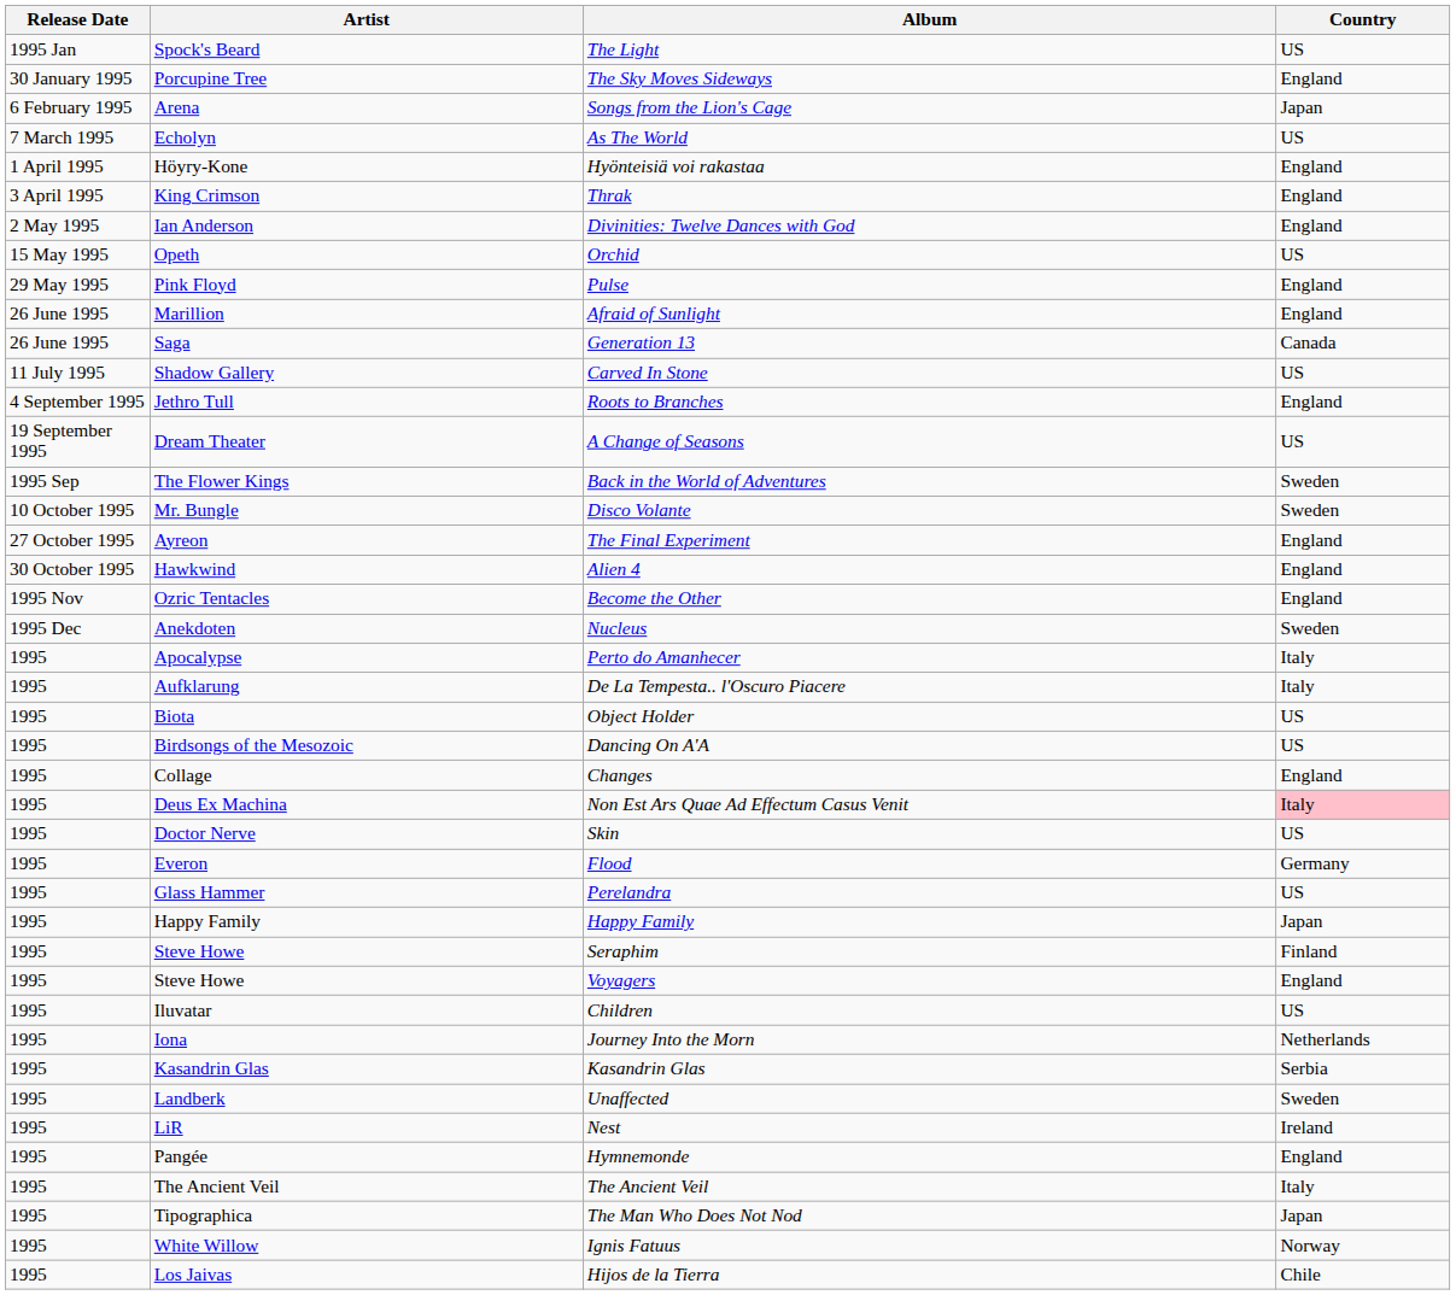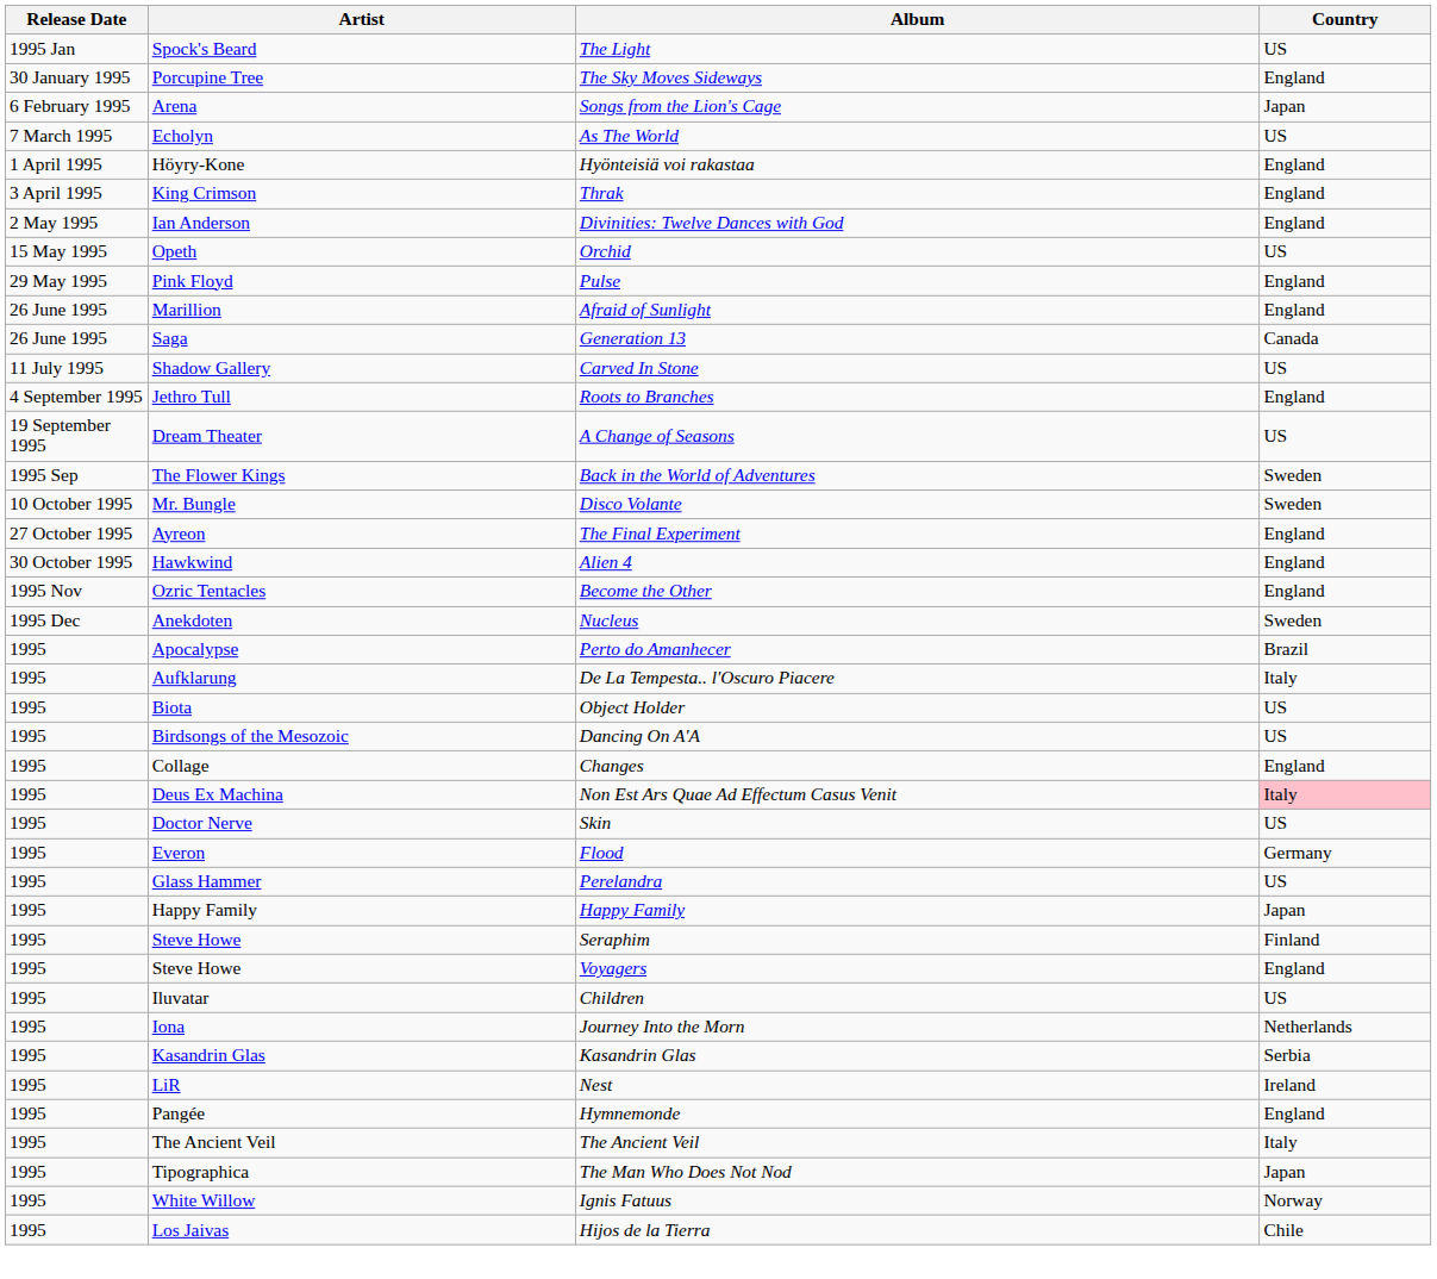 <table class="wikitable">
 <tr>
 <th align=center width="10%">Release Date</th>
 <th align=center width="30%">Artist</th>
 <th align=center width="48%">Album</th>
 <th align=center width="12%">Country</th>
 </tr>
 <tr>
 <td>1995 Jan</td>
 <td><a href='#'>Spock's Beard</a></td>
 <td><em><a href='#'>The Light</a></em></td>
 <td>US</td>
 </tr>
 <tr>
 <td>30 January 1995</td>
 <td><a href='#'>Porcupine Tree</a></td>
 <td><em><a href='#'>The Sky Moves Sideways</a></em></td>
 <td>England</td>
 </tr>
 <tr>
 <td>6 February 1995</td>
 <td><a href='#'>Arena</a></td>
 <td><em><a href='#'>Songs from the Lion's Cage</a></em></td>
 <td>Japan</td>
 </tr>
 <tr>
 <td>7 March 1995</td>
 <td><a href='#'>Echolyn</a></td>
 <td><em><a href='#'>As The World</a></em></td>
 <td>US</td>
 </tr>
 <tr>
 <td>1 April 1995</td>
 <td>Höyry-Kone</td>
 <td><em>Hyönteisiä voi rakastaa</em></td>
 <td>England</td>
 </tr>
 <tr>
 <td>3 April 1995</td>
 <td><a href='#'>King Crimson</a></td>
 <td><em><a href='#'>Thrak</a></em></td>
 <td>England</td>
 </tr>
 <tr>
 <td>2 May 1995</td>
 <td><a href='#'>Ian Anderson</a></td>
 <td><em><a href='#'>Divinities: Twelve Dances with God</a></em></td>
 <td>England</td>
 </tr>
 <tr>
 <td>15 May 1995</td>
 <td><a href='#'>Opeth</a></td>
 <td><em><a href='#'>Orchid</a></em></td>
 <td>US</td>
 </tr>
 <tr>
 <td>29 May 1995</td>
 <td><a href='#'>Pink Floyd</a></td>
 <td><em><a href='#'>Pulse</a></em></td>
 <td>England</td>
 </tr>
 <tr>
 <td>26 June 1995</td>
 <td><a href='#'>Marillion</a></td>
 <td><em><a href='#'>Afraid of Sunlight</a></em></td>
 <td>England</td>
 </tr>
 <tr>
 <td>26 June 1995</td>
 <td><a href='#'>Saga</a></td>
 <td><em><a href='#'>Generation 13</a></em></td>
 <td>Canada</td>
 </tr>
 <tr>
 <td>11 July 1995</td>
 <td><a href='#'>Shadow Gallery</a></td>
 <td><em><a href='#'>Carved In Stone</a></em></td>
 <td>US</td>
 </tr>
 <tr>
 <td>4 September 1995</td>
 <td><a href='#'>Jethro Tull</a></td>
 <td><em><a href='#'>Roots to Branches</a></em></td>
 <td>England</td>
 </tr>
 <tr>
 <td>19 September 1995</td>
 <td><a href='#'>Dream Theater</a></td>
 <td><em><a href='#'>A Change of Seasons</a></em></td>
 <td>US</td>
 </tr>
 <tr>
 <td>1995 Sep</td>
 <td><a href='#'>The Flower Kings</a></td>
 <td><em><a href='#'>Back in the World of Adventures</a></em></td>
 <td>Sweden</td>
 </tr>
 <tr>
 <td>10 October 1995</td>
 <td><a href='#'>Mr. Bungle</a></td>
 <td><em><a href='#'>Disco Volante</a></em></td>
 <td>Sweden</td>
 </tr>
 <tr>
 <td>27 October 1995</td>
 <td><a href='#'>Ayreon</a></td>
 <td><em><a href='#'>The Final Experiment</a></em></td>
 <td>England</td>
 </tr>
 <tr>
 <td>30 October 1995</td>
 <td><a href='#'>Hawkwind</a></td>
 <td><em><a href='#'>Alien 4</a></em></td>
 <td>England</td>
 </tr>
 <tr>
 <td>1995 Nov</td>
 <td><a href='#'>Ozric Tentacles</a></td>
 <td><em><a href='#'>Become the Other</a></em></td>
 <td>England</td>
 </tr>
 <tr>
 <td>1995 Dec</td>
 <td><a href='#'>Anekdoten</a></td>
 <td><em><a href='#'>Nucleus</a></em></td>
 <td>Sweden</td>
 </tr>
 <tr>
 <td>1995</td>
 <td><a href='#'>Apocalypse</a></td>
 <td><em><a href='#'>Perto do Amanhecer</a></em></td>
-<td>Italy</td>
+<td>Brazil</td>
 </tr>
 <tr>
 <td>1995</td>
 <td><a href='#'>Aufklarung</a></td>
 <td><em>De La Tempesta.. l'Oscuro Piacere</em></td>
 <td>Italy</td>
 </tr>
 <tr>
 <td>1995</td>
 <td><a href='#'>Biota</a></td>
 <td><em>Object Holder</em></td>
 <td>US</td>
 </tr>
 <tr>
 <td>1995</td>
 <td><a href='#'>Birdsongs of the Mesozoic</a></td>
 <td><em>Dancing On A'A</em></td>
 <td>US</td>
 </tr>
 <tr>
 <td>1995</td>
 <td>Collage</td>
 <td><em>Changes</em></td>
 <td>England</td>
 </tr>
 <tr>
 <td>1995</td>
 <td><a href='#'>Deus Ex Machina</a></td>
 <td><em>Non Est Ars Quae Ad Effectum Casus Venit</em></td>
 <td style="background: pink;">Italy</td>
 </tr>
 <tr>
 <td>1995</td>
 <td><a href='#'>Doctor Nerve</a></td>
 <td><em>Skin</em></td>
 <td>US</td>
 </tr>
 <tr>
 <td>1995</td>
 <td><a href='#'>Everon</a></td>
 <td><em><a href='#'>Flood</a></em></td>
 <td>Germany</td>
 </tr>
 <tr>
 <td>1995</td>
 <td><a href='#'>Glass Hammer</a></td>
 <td><em><a href='#'>Perelandra</a></em></td>
 <td>US</td>
 </tr>
 <tr>
 <td>1995</td>
 <td>Happy Family</td>
 <td><em><a href='#'>Happy Family</a></em></td>
 <td>Japan</td>
 </tr>
 <tr>
 <td>1995</td>
 <td><a href='#'>Steve Howe</a></td>
 <td><em>Seraphim</em></td>
 <td>Finland</td>
 </tr>
 <tr>
 <td>1995</td>
 <td>Steve Howe</td>
 <td><em><a href='#'>Voyagers</a></em></td>
 <td>England</td>
 </tr>
 <tr>
 <td>1995</td>
 <td>Iluvatar</td>
 <td><em>Children</em></td>
 <td>US</td>
 </tr>
 <tr>
 <td>1995</td>
 <td><a href='#'>Iona</a></td>
 <td><em>Journey Into the Morn</em></td>
 <td>Netherlands</td>
 </tr>
 <tr>
 <td>1995</td>
 <td><a href='#'>Kasandrin Glas</a></td>
 <td><em>Kasandrin Glas</em></td>
 <td>Serbia</td>
 </tr>
 <tr>
 <td>1995</td>
-<td><a href='#'>Landberk</a></td>
-<td><em>Unaffected</em></td>
-<td>Sweden</td>
-</tr>
-<tr>
-<td>1995</td>
 <td><a href='#'>LiR</a></td>
 <td><em>Nest</em></td>
 <td>Ireland</td>
 </tr>
 <tr>
 <td>1995</td>
 <td>Pangée</td>
 <td><em>Hymnemonde</em></td>
 <td>England</td>
 </tr>
 <tr>
 <td>1995</td>
 <td>The Ancient Veil</td>
 <td><em>The Ancient Veil</em></td>
 <td>Italy</td>
 </tr>
 <tr>
 <td>1995</td>
 <td>Tipographica</td>
 <td><em>The Man Who Does Not Nod</em></td>
 <td>Japan</td>
 </tr>
 <tr>
 <td>1995</td>
 <td><a href='#'>White Willow</a></td>
 <td><em>Ignis Fatuus</em></td>
 <td>Norway</td>
 </tr>
 <tr>
 <td>1995</td>
 <td><a href='#'>Los Jaivas</a></td>
 <td><em>Hijos de la Tierra</em></td>
 <td>Chile</td>
 </tr>
 </table>
